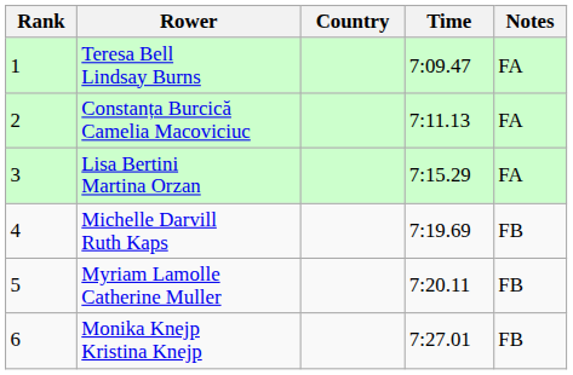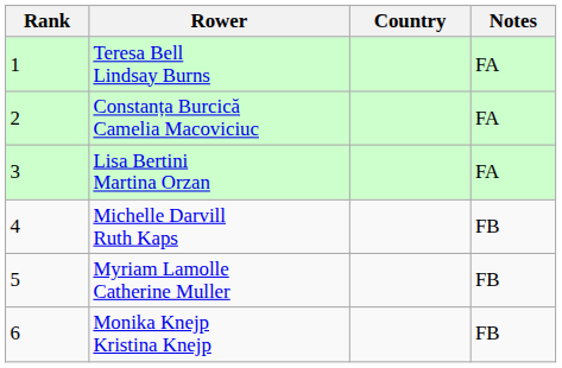 <table class="wikitable sortable" width=50%>
 <tr>
 <th>Rank</th>
 <th>Rower</th>
 <th>Country</th>
-<th>Time</th>
 <th>Notes</th>
 </tr>
 <tr bgcolor=ccffcc>
 <td>1</td>
 <td><a href='#'>Teresa Bell</a><br><a href='#'>Lindsay Burns</a></td>
 <td></td>
-<td>7:09.47</td>
 <td>FA</td>
 </tr>
 <tr bgcolor=ccffcc>
 <td>2</td>
 <td><a href='#'>Constanța Burcică</a><br><a href='#'>Camelia Macoviciuc</a></td>
 <td></td>
-<td>7:11.13</td>
 <td>FA</td>
 </tr>
 <tr bgcolor=ccffcc>
 <td>3</td>
 <td><a href='#'>Lisa Bertini</a><br><a href='#'>Martina Orzan</a></td>
 <td></td>
-<td>7:15.29</td>
 <td>FA</td>
 </tr>
 <tr>
 <td>4</td>
 <td><a href='#'>Michelle Darvill</a><br><a href='#'>Ruth Kaps</a></td>
 <td></td>
-<td>7:19.69</td>
 <td>FB</td>
 </tr>
 <tr>
 <td>5</td>
 <td><a href='#'>Myriam Lamolle</a><br><a href='#'>Catherine Muller</a></td>
 <td></td>
-<td>7:20.11</td>
 <td>FB</td>
 </tr>
 <tr>
 <td>6</td>
 <td><a href='#'>Monika Knejp</a><br><a href='#'>Kristina Knejp</a></td>
 <td></td>
-<td>7:27.01</td>
 <td>FB</td>
 </tr>
 </table>
